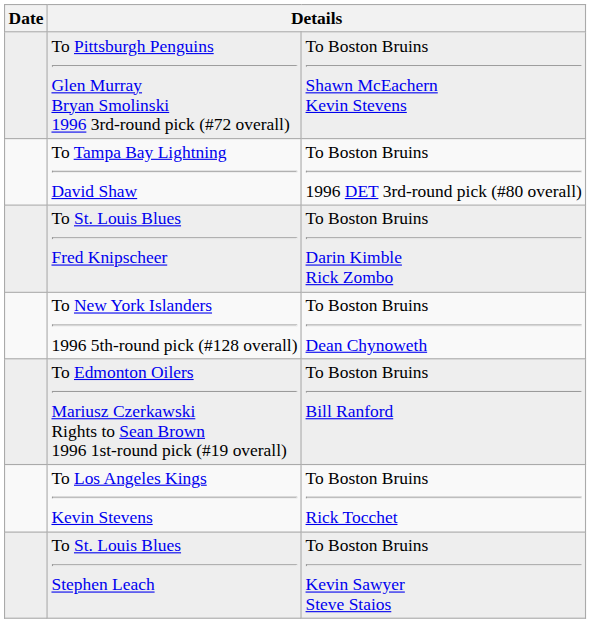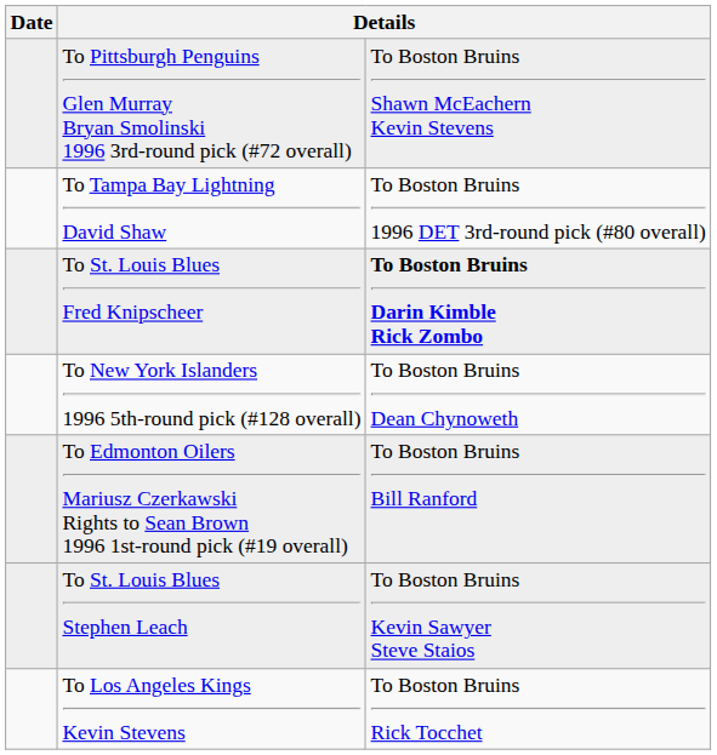 <table class="wikitable">
 <tr>
 <th>Date</th>
 <th colspan="2">Details</th>
 </tr>
 <tr style="background:#eee;">
 <td></td>
 <td valign="top">To <a href='#'>Pittsburgh Penguins</a><hr><a href='#'>Glen Murray</a><br><a href='#'>Bryan Smolinski</a><br><a href='#'>1996</a> 3rd-round pick (#72 overall)</td>
 <td valign="top">To Boston Bruins<hr><a href='#'>Shawn McEachern</a><br><a href='#'>Kevin Stevens</a></td>
 </tr>
 <tr>
 <td></td>
 <td valign="top">To <a href='#'>Tampa Bay Lightning</a><hr><a href='#'>David Shaw</a></td>
 <td valign="top">To Boston Bruins<hr>1996 <a href='#'>DET</a> 3rd-round pick (#80 overall)</td>
 </tr>
 <tr style="background:#eee;">
 <td></td>
 <td valign="top">To <a href='#'>St. Louis Blues</a><hr><a href='#'>Fred Knipscheer</a></td>
-<td valign="top">To Boston Bruins<hr><a href='#'>Darin Kimble</a><br><a href='#'>Rick Zombo</a></td>
+<td valign="top"><strong>To Boston Bruins<hr><a href='#'>Darin Kimble</a><br><a href='#'>Rick Zombo</a></strong></td>
 </tr>
 <tr>
 <td></td>
 <td valign="top">To <a href='#'>New York Islanders</a><hr>1996 5th-round pick (#128 overall)</td>
 <td valign="top">To Boston Bruins<hr><a href='#'>Dean Chynoweth</a></td>
 </tr>
 <tr style="background:#eee;">
 <td></td>
 <td valign="top">To <a href='#'>Edmonton Oilers</a><hr><a href='#'>Mariusz Czerkawski</a><br>Rights to <a href='#'>Sean Brown</a><br>1996 1st-round pick (#19 overall)</td>
 <td valign="top">To Boston Bruins<hr><a href='#'>Bill Ranford</a></td>
 </tr>
+<tr style="background:#eee;">
+<td></td>
+<td valign="top">To <a href='#'>St. Louis Blues</a><hr><a href='#'>Stephen Leach</a></td>
+<td valign="top">To Boston Bruins<hr><a href='#'>Kevin Sawyer</a><br><a href='#'>Steve Staios</a></td>
+</tr>
 <tr>
 <td></td>
 <td valign="top">To <a href='#'>Los Angeles Kings</a><hr><a href='#'>Kevin Stevens</a></td>
 <td valign="top">To Boston Bruins<hr><a href='#'>Rick Tocchet</a></td>
 </tr>
-<tr style="background:#eee;">
-<td></td>
-<td valign="top">To <a href='#'>St. Louis Blues</a><hr><a href='#'>Stephen Leach</a></td>
-<td valign="top">To Boston Bruins<hr><a href='#'>Kevin Sawyer</a><br><a href='#'>Steve Staios</a></td>
-</tr>
 </table>
